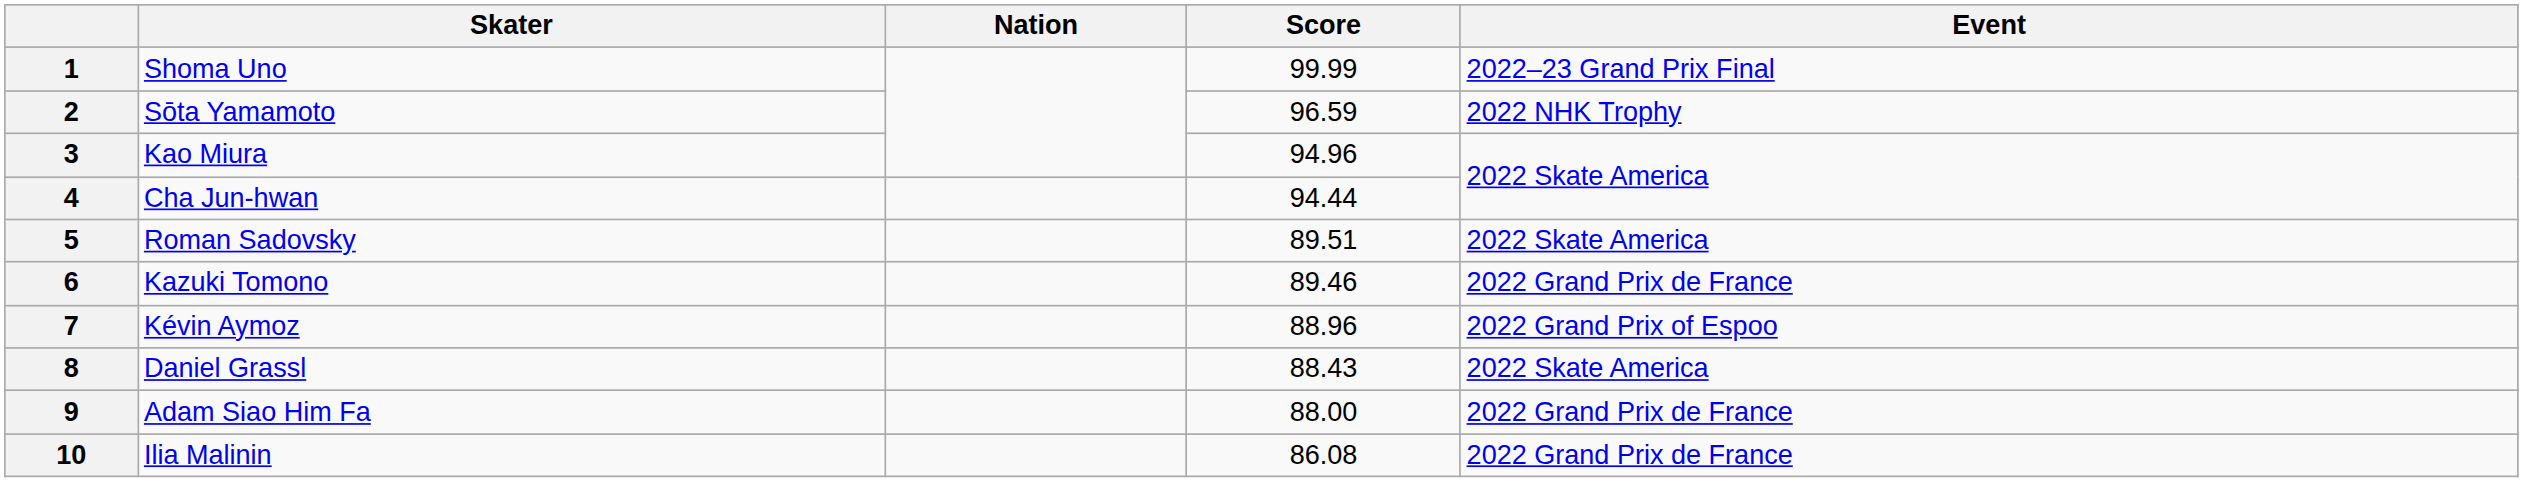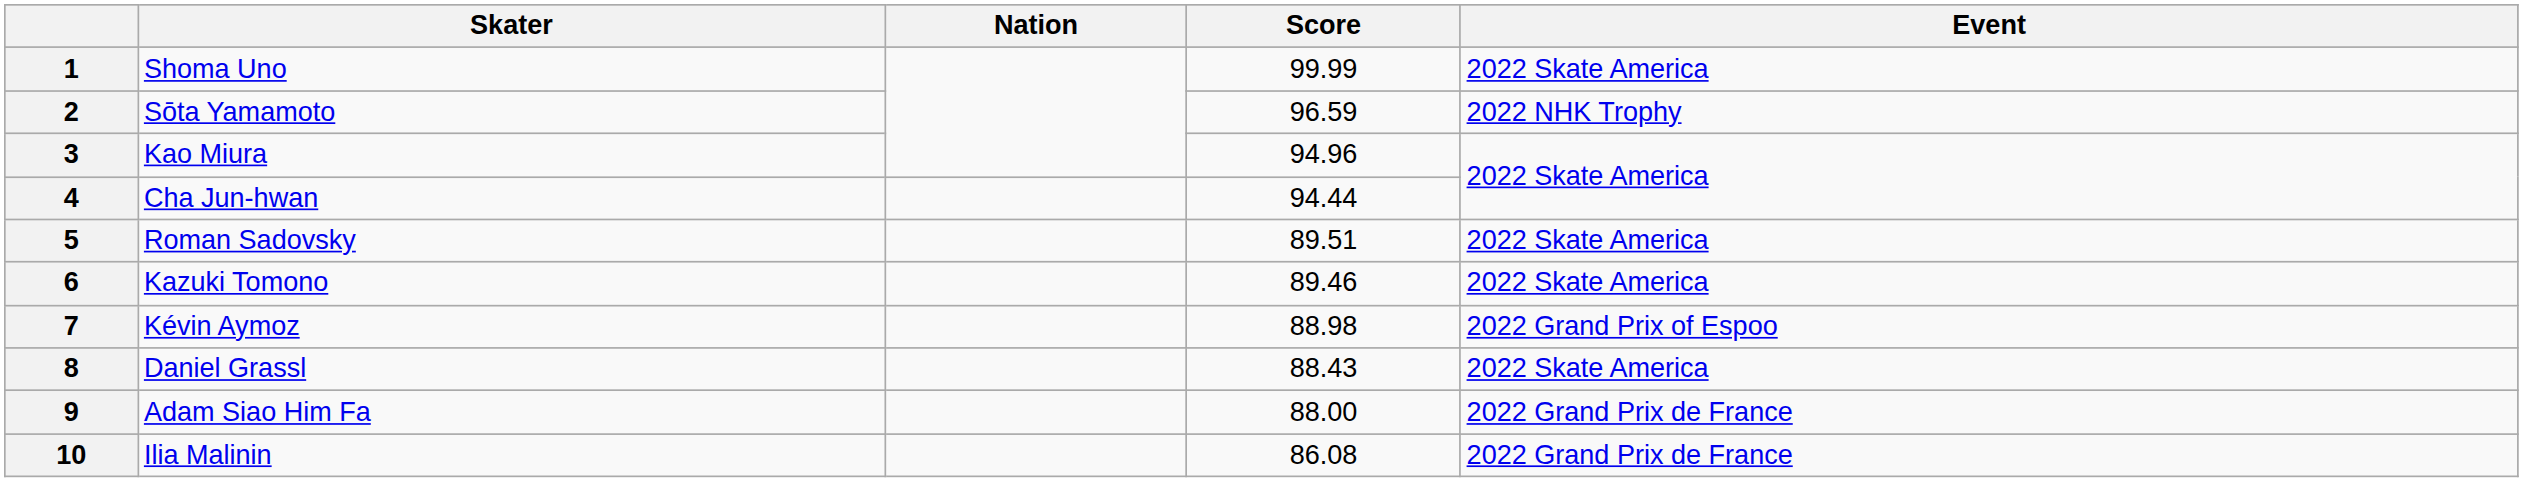 <table class="wikitable sortable" style="text-align:left; width:75%">
 <tr>
 <th scope="col"></th>
 <th scope="col">Skater</th>
 <th scope="col">Nation</th>
 <th scope="col">Score</th>
 <th scope="col">Event</th>
 </tr>
 <tr>
 <th scope="row">1</th>
 <td><a href='#'>Shoma Uno</a></td>
 <td rowspan="3"></td>
 <td style="text-align:center;">99.99</td>
-<td><a href='#'>2022–23 Grand Prix Final</a></td>
+<td><a href='#'>2022 Skate America</a></td>
 </tr>
 <tr>
 <th scope="row">2</th>
 <td><a href='#'>Sōta Yamamoto</a></td>
 <td style="text-align:center;">96.59</td>
 <td><a href='#'>2022 NHK Trophy</a></td>
 </tr>
 <tr>
 <th scope="row">3</th>
 <td><a href='#'>Kao Miura</a></td>
 <td style="text-align:center;">94.96</td>
 <td rowspan="2"><a href='#'>2022 Skate America</a></td>
 </tr>
 <tr>
 <th scope="row">4</th>
 <td><a href='#'>Cha Jun-hwan</a></td>
 <td></td>
 <td style="text-align:center;">94.44</td>
 </tr>
 <tr>
 <th scope="row">5</th>
 <td><a href='#'>Roman Sadovsky</a></td>
 <td></td>
 <td style="text-align:center;">89.51</td>
 <td><a href='#'>2022 Skate America</a></td>
 </tr>
 <tr>
 <th scope="row">6</th>
 <td><a href='#'>Kazuki Tomono</a></td>
 <td></td>
 <td style="text-align:center;">89.46</td>
-<td><a href='#'>2022 Grand Prix de France</a></td>
+<td><a href='#'>2022 Skate America</a></td>
 </tr>
 <tr>
 <th scope="row">7</th>
 <td><a href='#'>Kévin Aymoz</a></td>
 <td></td>
-<td style="text-align:center;">88.96</td>
+<td style="text-align:center;">88.98</td>
 <td><a href='#'>2022 Grand Prix of Espoo</a></td>
 </tr>
 <tr>
 <th scope="row">8</th>
 <td><a href='#'>Daniel Grassl</a></td>
 <td></td>
 <td style="text-align:center;">88.43</td>
 <td><a href='#'>2022 Skate America</a></td>
 </tr>
 <tr>
 <th scope="row">9</th>
 <td><a href='#'>Adam Siao Him Fa</a></td>
 <td></td>
 <td style="text-align:center;">88.00</td>
 <td><a href='#'>2022 Grand Prix de France</a></td>
 </tr>
 <tr>
 <th scope="row">10</th>
 <td><a href='#'>Ilia Malinin</a></td>
 <td></td>
 <td style="text-align:center;">86.08</td>
 <td><a href='#'>2022 Grand Prix de France</a></td>
 </tr>
 </table>
